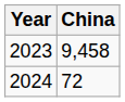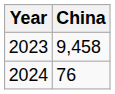 <table class="wikitable">
 <tr>
 <th>Year</th>
 <th>China</th>
 </tr>
 <tr>
 <td>2023</td>
 <td>9,458</td>
 </tr>
 <tr>
 <td>2024</td>
-<td>72</td>
+<td>76</td>
 </tr>
 </table>
